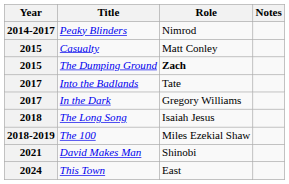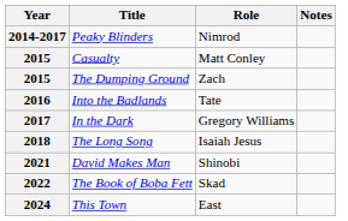 <table class="wikitable sortable plainrowheaders">
 <tr>
 <th scope="col">Year</th>
 <th scope="col">Title</th>
 <th scope="col" class="unsortable">Role</th>
 <th>Notes</th>
 </tr>
 <tr>
 <th scope=row>2014-2017</th>
 <td><em><a href='#'>Peaky Blinders</a></em></td>
 <td>Nimrod</td>
 <td></td>
 </tr>
 <tr>
 <th scope=row>2015</th>
 <td><em><a href='#'>Casualty</a></em></td>
 <td>Matt Conley</td>
 <td></td>
 </tr>
 <tr>
 <th scope=row>2015</th>
 <td><em><a href='#'>The Dumping Ground</a></em></td>
-<td><strong>Zach</strong></td>
+<td>Zach</td>
 <td></td>
 </tr>
 <tr>
-<th scope=row>2017</th>
+<th scope=row>2016</th>
 <td><em><a href='#'>Into the Badlands</a></em></td>
 <td>Tate</td>
 <td></td>
 </tr>
 <tr>
 <th scope=row>2017</th>
 <td><em><a href='#'>In the Dark</a></em></td>
 <td>Gregory Williams</td>
 <td></td>
 </tr>
 <tr>
 <th scope=row>2018</th>
 <td><em><a href='#'>The Long Song</a></em></td>
 <td>Isaiah Jesus</td>
 <td></td>
 </tr>
 <tr>
-<th scope=row>2018-2019</th>
-<td><em><a href='#'>The 100</a></em></td>
-<td>Miles Ezekial Shaw</td>
+<th scope=row>2021</th>
+<td><em><a href='#'>David Makes Man</a></em></td>
+<td>Shinobi</td>
 <td></td>
 </tr>
 <tr>
-<th scope=row>2021</th>
-<td><em><a href='#'>David Makes Man</a></em></td>
-<td>Shinobi</td>
+<th scope=row>2022</th>
+<td><em><a href='#'>The Book of Boba Fett</a></em></td>
+<td>Skad</td>
 <td></td>
 </tr>
 <tr>
 <th scope=row>2024</th>
 <td><em><a href='#'>This Town</a></em></td>
 <td>East</td>
 <td></td>
 </tr>
 </table>
